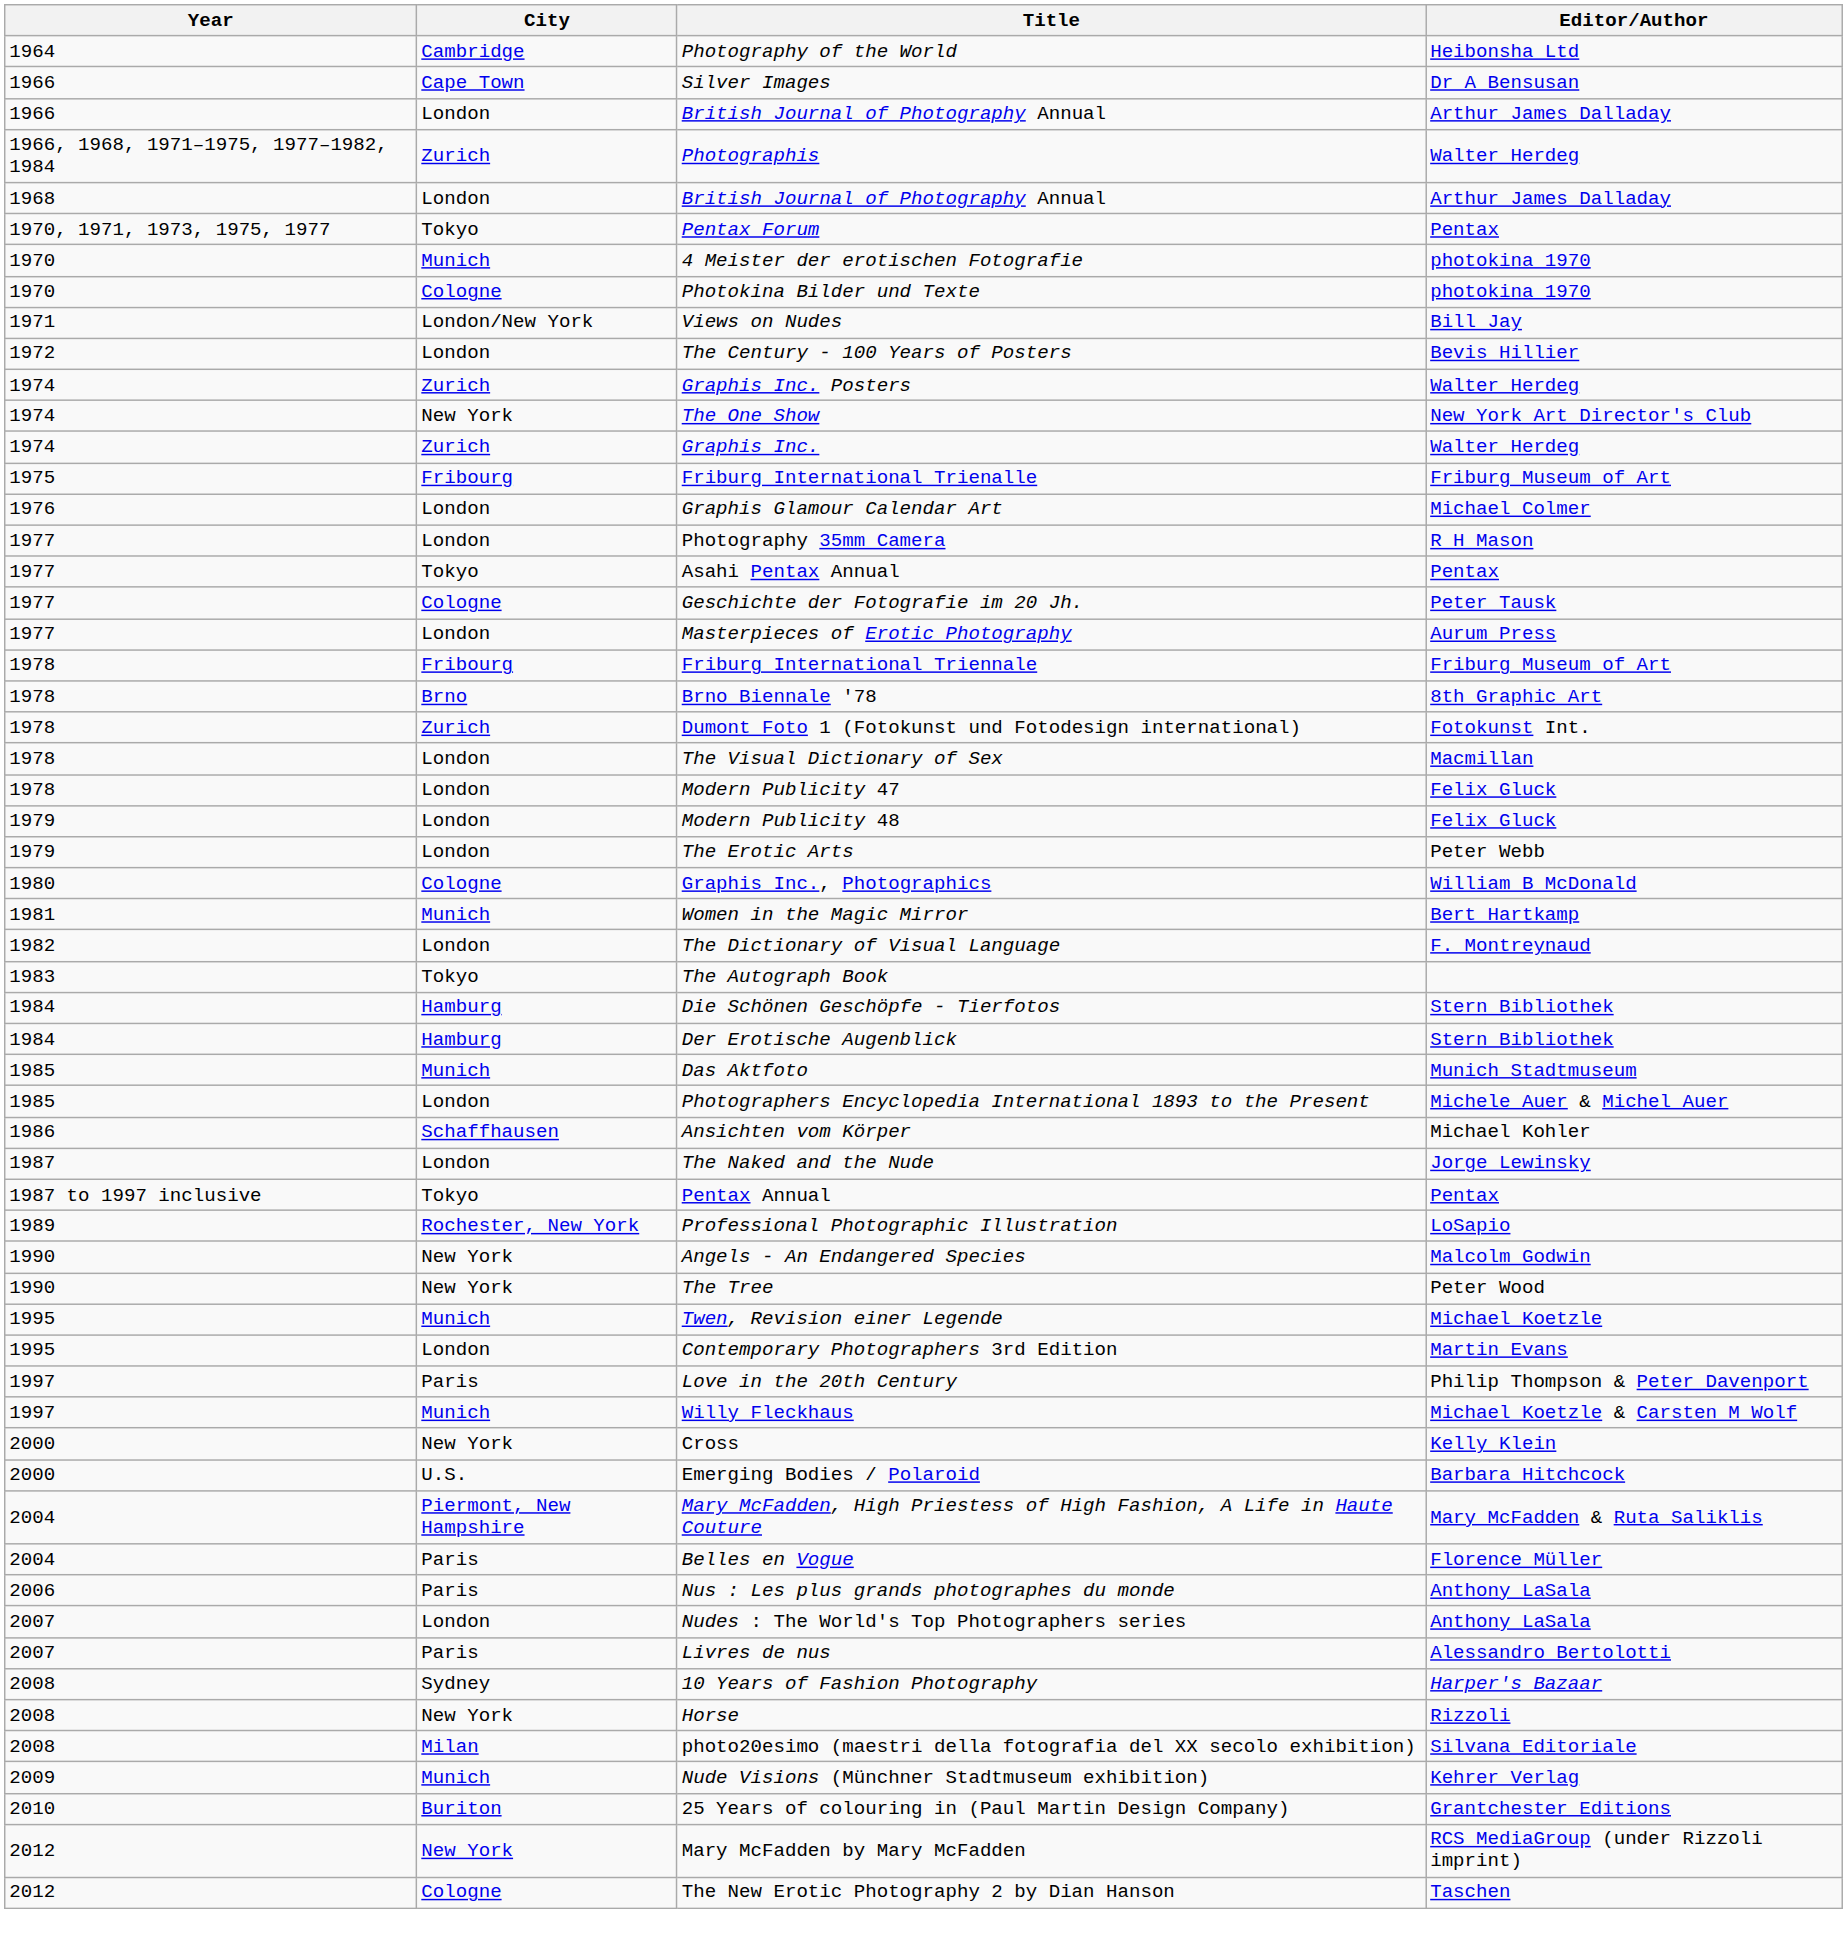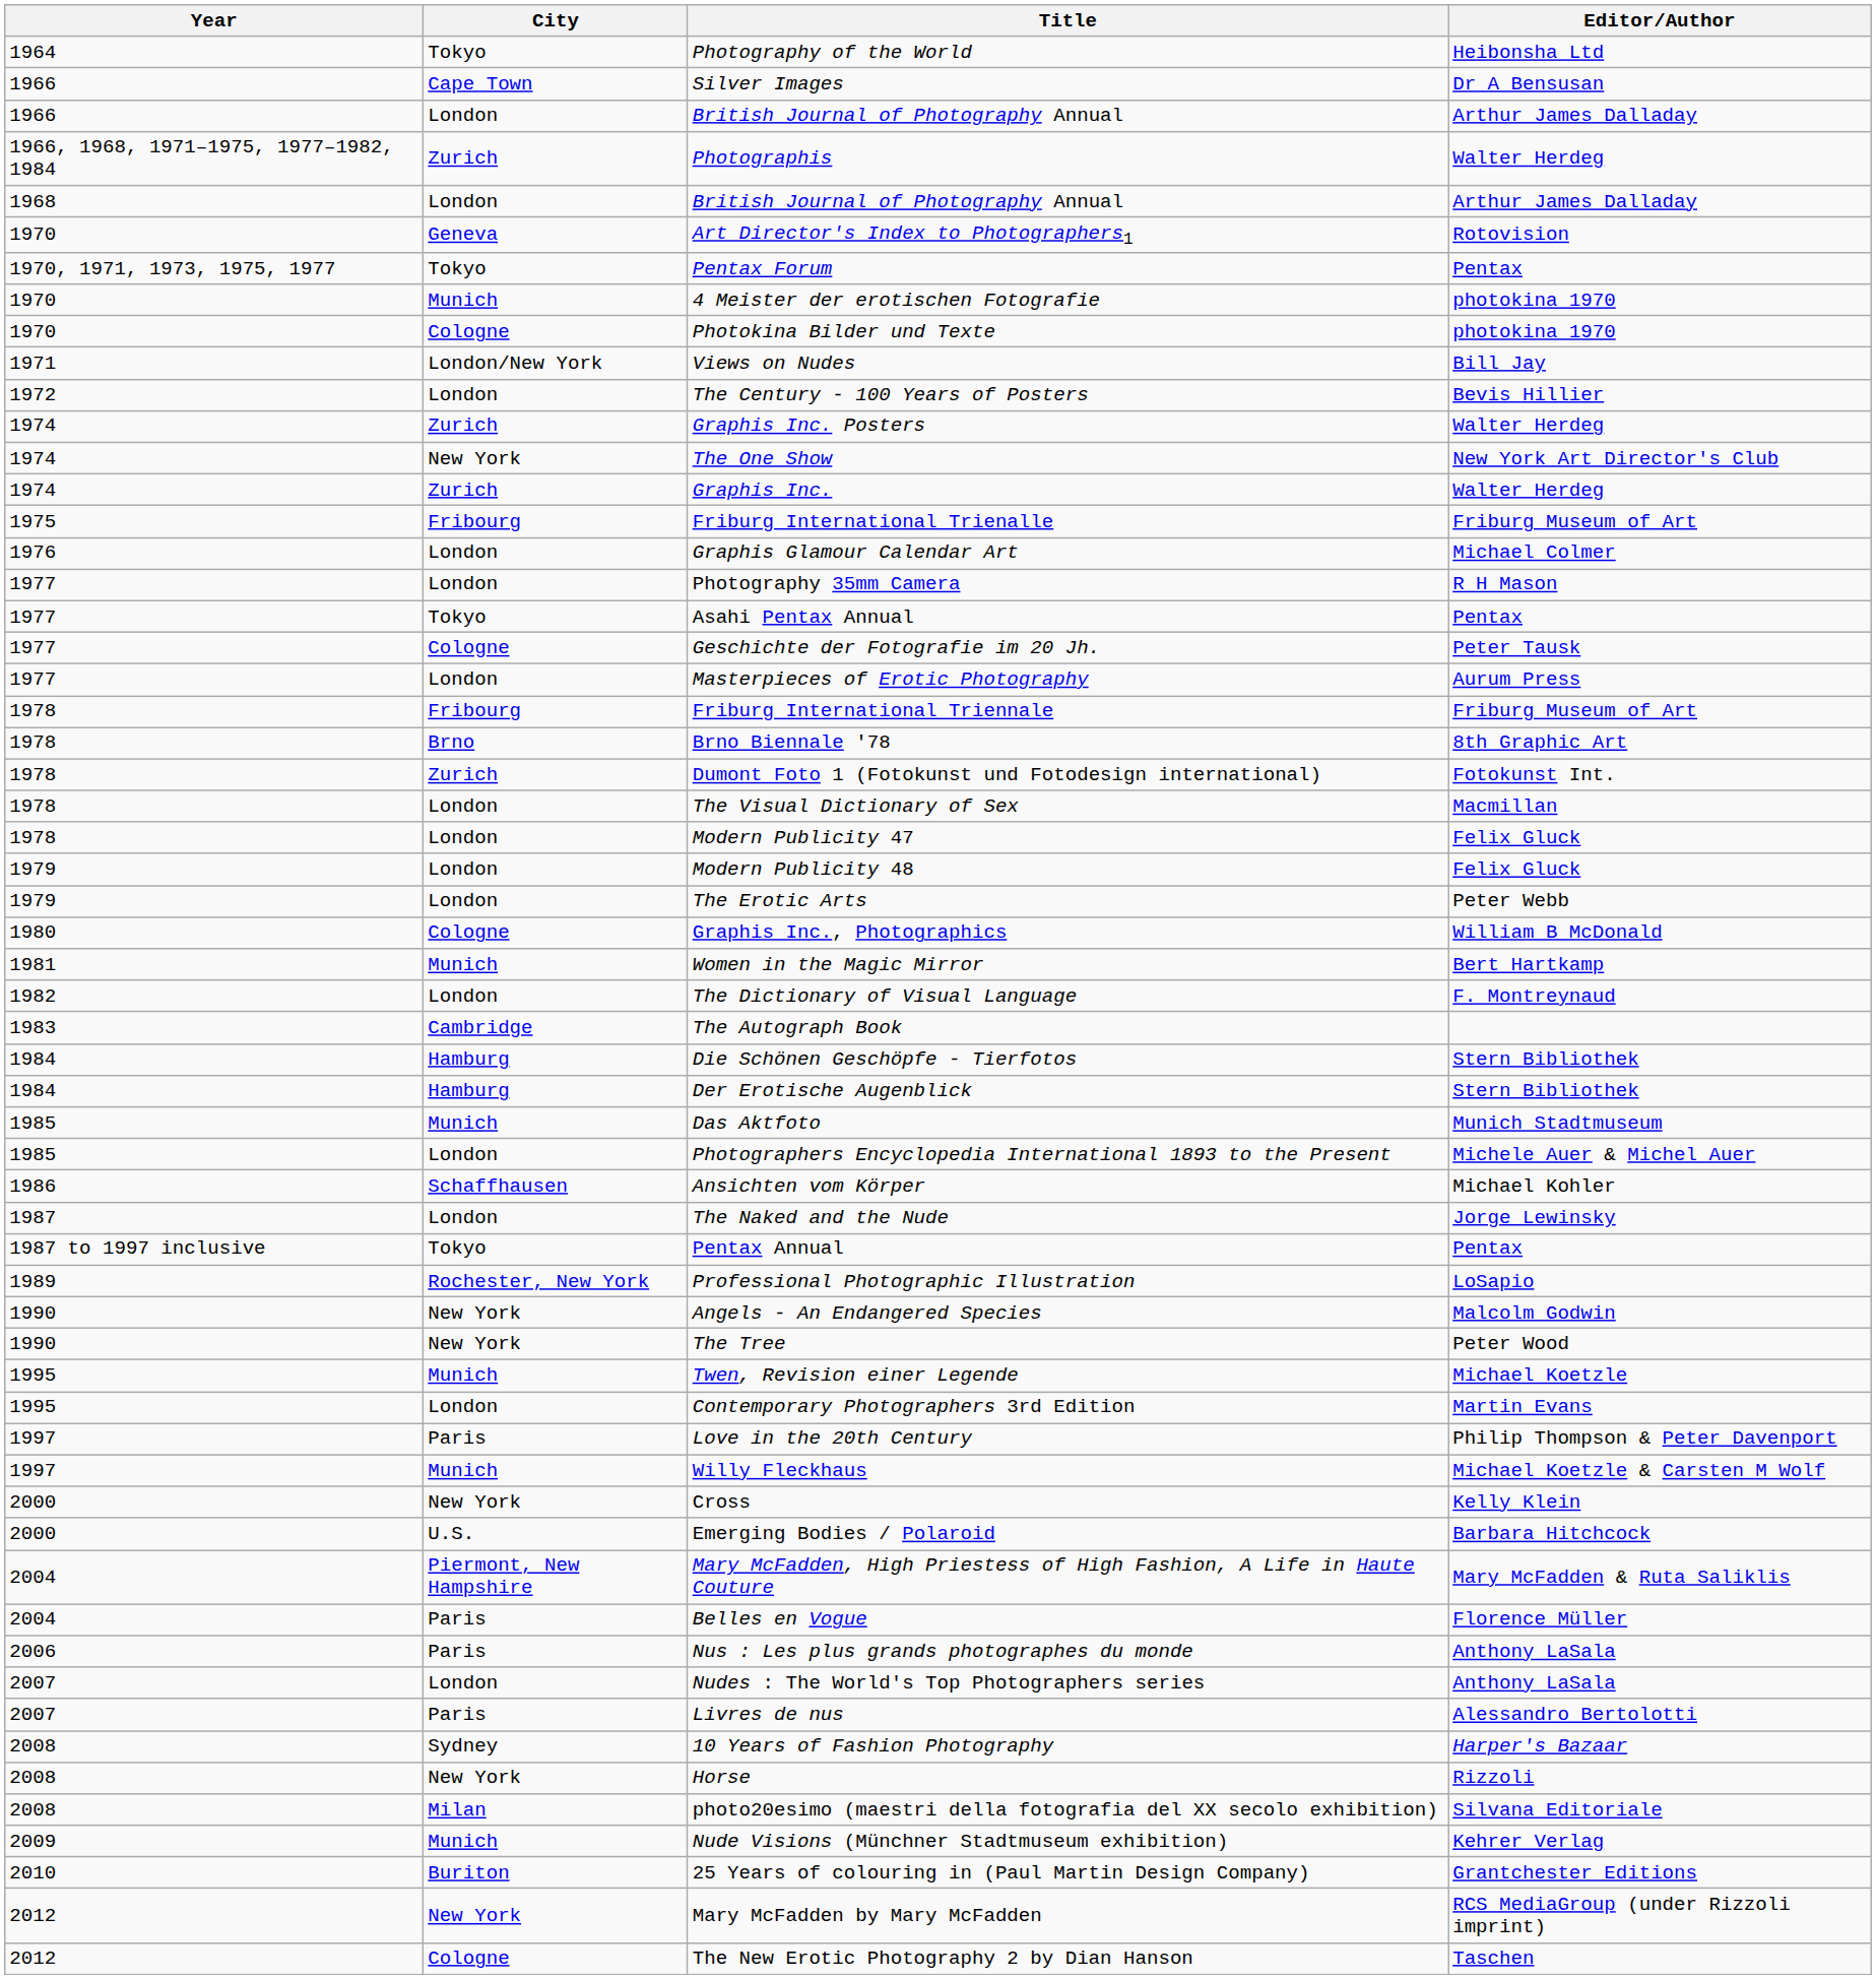 <table class="wikitable">
 <tr>
 <th>Year</th>
 <th>City</th>
 <th>Title</th>
 <th>Editor/Author</th>
 </tr>
 <tr>
 <td>1964</td>
-<td><a href='#'>Cambridge</a></td>
+<td>Tokyo</td>
 <td><em>Photography of the World</em></td>
 <td><a href='#'>Heibonsha Ltd</a></td>
 </tr>
 <tr>
 <td>1966</td>
 <td><a href='#'>Cape Town</a></td>
 <td><em>Silver Images</em></td>
 <td><a href='#'>Dr A Bensusan</a></td>
 </tr>
 <tr>
 <td>1966</td>
 <td>London</td>
 <td><em><a href='#'>British Journal of Photography</a></em> Annual</td>
 <td><a href='#'>Arthur James Dalladay</a></td>
 </tr>
 <tr>
 <td>1966, 1968, 1971–1975, 1977–1982, 1984</td>
 <td><a href='#'>Zurich</a></td>
 <td><em><a href='#'>Photographis</a></em></td>
 <td><a href='#'>Walter Herdeg</a></td>
 </tr>
 <tr>
 <td>1968</td>
 <td>London</td>
 <td><em><a href='#'>British Journal of Photography</a></em> Annual</td>
 <td><a href='#'>Arthur James Dalladay</a></td>
+</tr>
+<tr>
+<td>1970</td>
+<td><a href='#'>Geneva</a></td>
+<td><em><a href='#'>Art Director's Index to Photographers</a></em><sub>1</sub></td>
+<td><a href='#'>Rotovision</a></td>
 </tr>
 <tr>
 <td>1970, 1971, 1973, 1975, 1977</td>
 <td>Tokyo</td>
 <td><em><a href='#'>Pentax Forum</a></em></td>
 <td><a href='#'>Pentax</a></td>
 </tr>
 <tr>
 <td>1970</td>
 <td><a href='#'>Munich</a></td>
 <td><em>4 Meister der erotischen Fotografie</em></td>
 <td><a href='#'>photokina 1970</a></td>
 </tr>
 <tr>
 <td>1970</td>
 <td><a href='#'>Cologne</a></td>
 <td><em>Photokina Bilder und Texte</em></td>
 <td><a href='#'>photokina 1970</a></td>
 </tr>
 <tr>
 <td>1971</td>
 <td>London/New York</td>
 <td><em>Views on Nudes</em></td>
 <td><a href='#'>Bill Jay</a></td>
 </tr>
 <tr>
 <td>1972</td>
 <td>London</td>
 <td><em>The Century - 100 Years of Posters</em></td>
 <td><a href='#'>Bevis Hillier</a></td>
 </tr>
 <tr>
 <td>1974</td>
 <td><a href='#'>Zurich</a></td>
 <td><em><a href='#'>Graphis Inc.</a> Posters</em></td>
 <td><a href='#'>Walter Herdeg</a></td>
 </tr>
 <tr>
 <td>1974</td>
 <td>New York</td>
 <td><em><a href='#'>The One Show</a></em></td>
 <td><a href='#'>New York Art Director's Club</a></td>
 </tr>
 <tr>
 <td>1974</td>
 <td><a href='#'>Zurich</a></td>
 <td><em><a href='#'>Graphis Inc.</a></em></td>
 <td><a href='#'>Walter Herdeg</a></td>
 </tr>
 <tr>
 <td>1975</td>
 <td><a href='#'>Fribourg</a></td>
 <td><a href='#'>Friburg International Trienalle</a></td>
 <td><a href='#'>Friburg Museum of Art</a></td>
 </tr>
 <tr>
 <td>1976</td>
 <td>London</td>
 <td><em>Graphis Glamour Calendar Art</em></td>
 <td><a href='#'>Michael Colmer</a></td>
 </tr>
 <tr>
 <td>1977</td>
 <td>London</td>
 <td>Photography <a href='#'>35mm Camera</a></td>
 <td><a href='#'>R H Mason</a></td>
 </tr>
 <tr>
 <td>1977</td>
 <td>Tokyo</td>
 <td>Asahi <a href='#'>Pentax</a> Annual</td>
 <td><a href='#'>Pentax</a></td>
 </tr>
 <tr>
 <td>1977</td>
 <td><a href='#'>Cologne</a></td>
 <td><em>Geschichte der Fotografie im 20 Jh.</em></td>
 <td><a href='#'>Peter Tausk</a></td>
 </tr>
 <tr>
 <td>1977</td>
 <td>London</td>
 <td><em>Masterpieces of <a href='#'>Erotic Photography</a></em></td>
 <td><a href='#'>Aurum Press</a></td>
 </tr>
 <tr>
 <td>1978</td>
 <td><a href='#'>Fribourg</a></td>
 <td><a href='#'>Friburg International Triennale</a></td>
 <td><a href='#'>Friburg Museum of Art</a></td>
 </tr>
 <tr>
 <td>1978</td>
 <td><a href='#'>Brno</a></td>
 <td><a href='#'>Brno Biennale</a> '78</td>
 <td><a href='#'>8th Graphic Art</a></td>
 </tr>
 <tr>
 <td>1978</td>
 <td><a href='#'>Zurich</a></td>
 <td><a href='#'>Dumont Foto</a> 1 (Fotokunst und Fotodesign international)</td>
 <td><a href='#'>Fotokunst</a> Int.</td>
 </tr>
 <tr>
 <td>1978</td>
 <td>London</td>
 <td><em>The Visual Dictionary of Sex</em></td>
 <td><a href='#'>Macmillan</a></td>
 </tr>
 <tr>
 <td>1978</td>
 <td>London</td>
 <td><em>Modern Publicity</em> 47</td>
 <td><a href='#'>Felix Gluck</a></td>
 </tr>
 <tr>
 <td>1979</td>
 <td>London</td>
 <td><em>Modern Publicity</em> 48</td>
 <td><a href='#'>Felix Gluck</a></td>
 </tr>
 <tr>
 <td>1979</td>
 <td>London</td>
 <td><em>The Erotic Arts</em></td>
 <td>Peter Webb</td>
 </tr>
 <tr>
 <td>1980</td>
 <td><a href='#'>Cologne</a></td>
 <td><a href='#'>Graphis Inc.</a>, <a href='#'>Photographics</a></td>
 <td><a href='#'>William B McDonald</a></td>
 </tr>
 <tr>
 <td>1981</td>
 <td><a href='#'>Munich</a></td>
 <td><em>Women in the Magic Mirror</em></td>
 <td><a href='#'>Bert Hartkamp</a></td>
 </tr>
 <tr>
 <td>1982</td>
 <td>London</td>
 <td><em>The Dictionary of Visual Language</em></td>
 <td><a href='#'>F. Montreynaud</a></td>
 </tr>
 <tr>
 <td>1983</td>
-<td>Tokyo</td>
+<td><a href='#'>Cambridge</a></td>
 <td><em>The Autograph Book</em></td>
 <td></td>
 </tr>
 <tr>
 <td>1984</td>
 <td><a href='#'>Hamburg</a></td>
 <td><em>Die Schönen Geschöpfe - Tierfotos</em></td>
 <td><a href='#'>Stern Bibliothek</a></td>
 </tr>
 <tr>
 <td>1984</td>
 <td><a href='#'>Hamburg</a></td>
 <td><em>Der Erotische Augenblick</em></td>
 <td><a href='#'>Stern Bibliothek</a></td>
 </tr>
 <tr>
 <td>1985</td>
 <td><a href='#'>Munich</a></td>
 <td><em>Das Aktfoto</em></td>
 <td><a href='#'>Munich Stadtmuseum</a></td>
 </tr>
 <tr>
 <td>1985</td>
 <td>London</td>
 <td><em>Photographers Encyclopedia International 1893 to the Present</em></td>
 <td><a href='#'>Michele Auer</a> & <a href='#'>Michel Auer</a></td>
 </tr>
 <tr>
 <td>1986</td>
 <td><a href='#'>Schaffhausen</a></td>
 <td><em>Ansichten vom Körper</em></td>
 <td>Michael Kohler</td>
 </tr>
 <tr>
 <td>1987</td>
 <td>London</td>
 <td><em>The Naked and the Nude</em></td>
 <td><a href='#'>Jorge Lewinsky</a></td>
 </tr>
 <tr>
 <td>1987 to 1997 inclusive</td>
 <td>Tokyo</td>
 <td><a href='#'>Pentax</a> Annual</td>
 <td><a href='#'>Pentax</a></td>
 </tr>
 <tr>
 <td>1989</td>
 <td><a href='#'>Rochester, New York</a></td>
 <td><em>Professional Photographic Illustration</em></td>
 <td><a href='#'>LoSapio</a></td>
 </tr>
 <tr>
 <td>1990</td>
 <td>New York</td>
 <td><em>Angels - An Endangered Species</em></td>
 <td><a href='#'>Malcolm Godwin</a></td>
 </tr>
 <tr>
 <td>1990</td>
 <td>New York</td>
 <td><em>The Tree</em></td>
 <td>Peter Wood</td>
 </tr>
 <tr>
 <td>1995</td>
 <td><a href='#'>Munich</a></td>
 <td><em><a href='#'>Twen</a>, Revision einer Legende</em></td>
 <td><a href='#'>Michael Koetzle</a></td>
 </tr>
 <tr>
 <td>1995</td>
 <td>London</td>
 <td><em>Contemporary Photographers</em> 3rd Edition</td>
 <td><a href='#'>Martin Evans</a></td>
 </tr>
 <tr>
 <td>1997</td>
 <td>Paris</td>
 <td><em>Love in the 20th Century</em></td>
 <td>Philip Thompson & <a href='#'>Peter Davenport</a></td>
 </tr>
 <tr>
 <td>1997</td>
 <td><a href='#'>Munich</a></td>
 <td><a href='#'>Willy Fleckhaus</a></td>
 <td><a href='#'>Michael Koetzle</a> & <a href='#'>Carsten M Wolf</a></td>
 </tr>
 <tr>
 <td>2000</td>
 <td>New York</td>
 <td>Cross</td>
 <td><a href='#'>Kelly Klein</a></td>
 </tr>
 <tr>
 <td>2000</td>
 <td>U.S.</td>
 <td>Emerging Bodies / <a href='#'>Polaroid</a></td>
 <td><a href='#'>Barbara Hitchcock</a></td>
 </tr>
 <tr>
 <td>2004</td>
 <td><a href='#'>Piermont, New Hampshire</a></td>
 <td><em><a href='#'>Mary McFadden</a>, High Priestess of High Fashion, A Life in <a href='#'>Haute Couture</a></em></td>
 <td><a href='#'>Mary McFadden</a> & <a href='#'>Ruta Saliklis</a></td>
 </tr>
 <tr>
 <td>2004</td>
 <td>Paris</td>
 <td><em>Belles en <a href='#'>Vogue</a></em></td>
 <td><a href='#'>Florence Müller</a></td>
 </tr>
 <tr>
 <td>2006</td>
 <td>Paris</td>
 <td><em>Nus : Les plus grands photographes du monde</em></td>
 <td><a href='#'>Anthony LaSala</a></td>
 </tr>
 <tr>
 <td>2007</td>
 <td>London</td>
 <td><em>Nudes</em> : The World's Top Photographers series</td>
 <td><a href='#'>Anthony LaSala</a></td>
 </tr>
 <tr>
 <td>2007</td>
 <td>Paris</td>
 <td><em>Livres de nus</em></td>
 <td><a href='#'>Alessandro Bertolotti</a></td>
 </tr>
 <tr>
 <td>2008</td>
 <td>Sydney</td>
 <td><em>10 Years of Fashion Photography</em></td>
 <td><em><a href='#'>Harper's Bazaar</a></em></td>
 </tr>
 <tr>
 <td>2008</td>
 <td>New York</td>
 <td><em>Horse</em></td>
 <td><a href='#'>Rizzoli</a></td>
 </tr>
 <tr>
 <td>2008</td>
 <td><a href='#'>Milan</a></td>
 <td>photo20esimo (maestri della fotografia del XX secolo exhibition)</td>
 <td><a href='#'>Silvana Editoriale</a></td>
 </tr>
 <tr>
 <td>2009</td>
 <td><a href='#'>Munich</a></td>
 <td><em>Nude Visions</em> (Münchner Stadtmuseum exhibition)</td>
 <td><a href='#'>Kehrer Verlag</a></td>
 </tr>
 <tr>
 <td>2010</td>
 <td><a href='#'>Buriton</a></td>
 <td>25 Years of colouring in (Paul Martin Design Company)</td>
 <td><a href='#'>Grantchester Editions</a></td>
 </tr>
 <tr>
 <td>2012</td>
 <td><a href='#'>New York</a></td>
 <td>Mary McFadden by Mary McFadden</td>
 <td><a href='#'>RCS MediaGroup</a> (under Rizzoli imprint)</td>
 </tr>
 <tr>
 <td>2012</td>
 <td><a href='#'>Cologne</a></td>
 <td>The New Erotic Photography 2 by Dian Hanson</td>
 <td><a href='#'>Taschen</a></td>
 </tr>
 </table>
